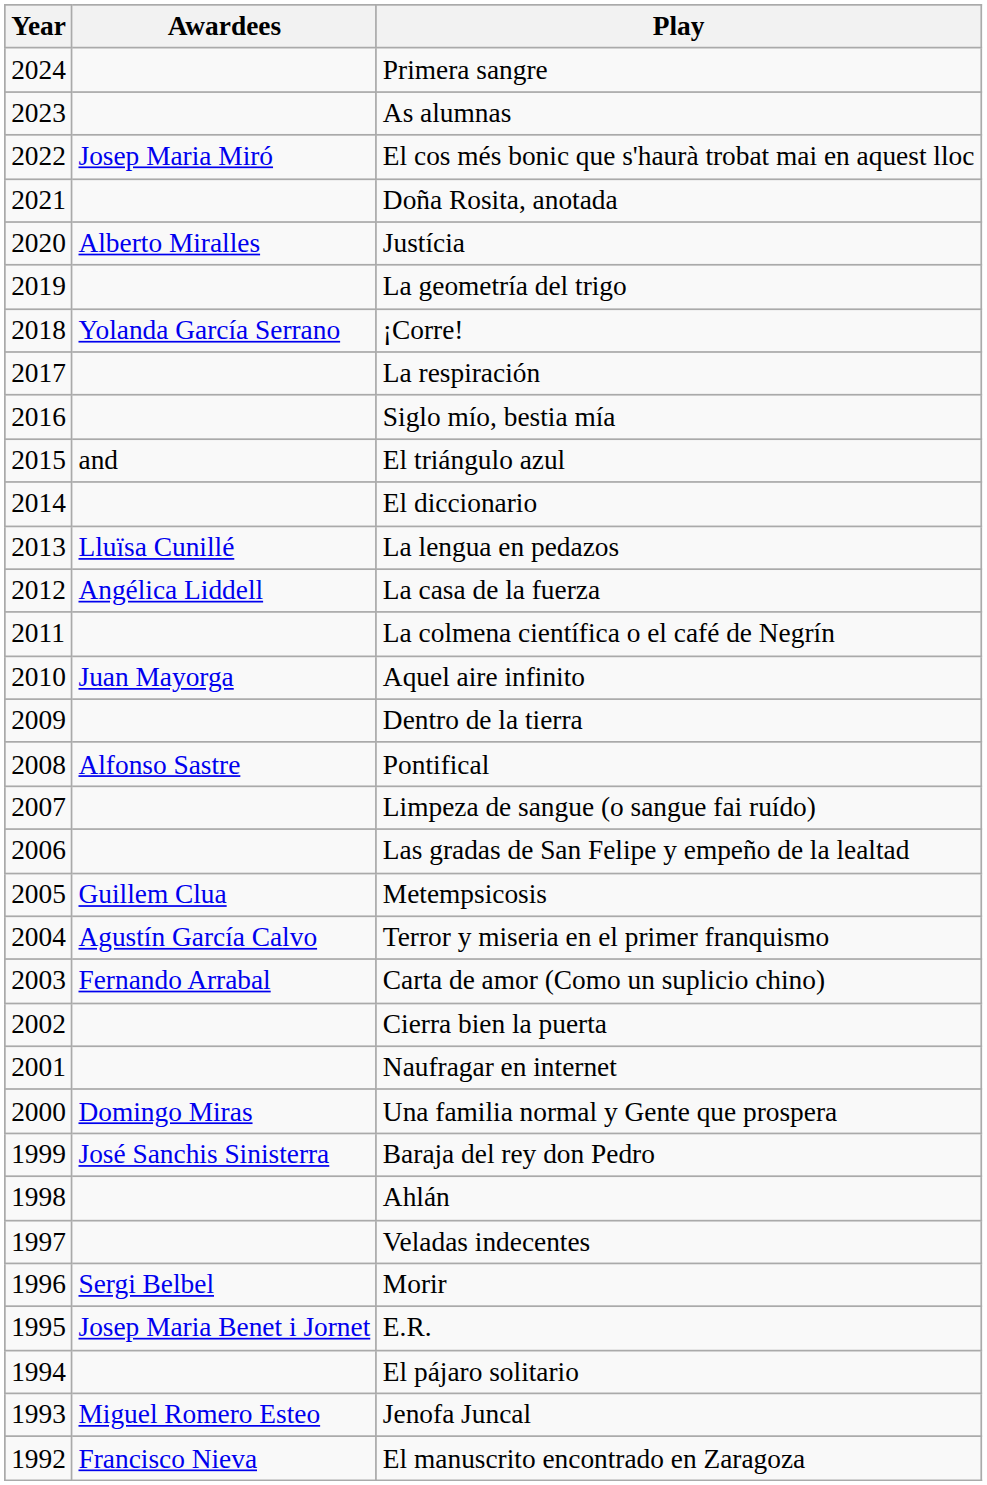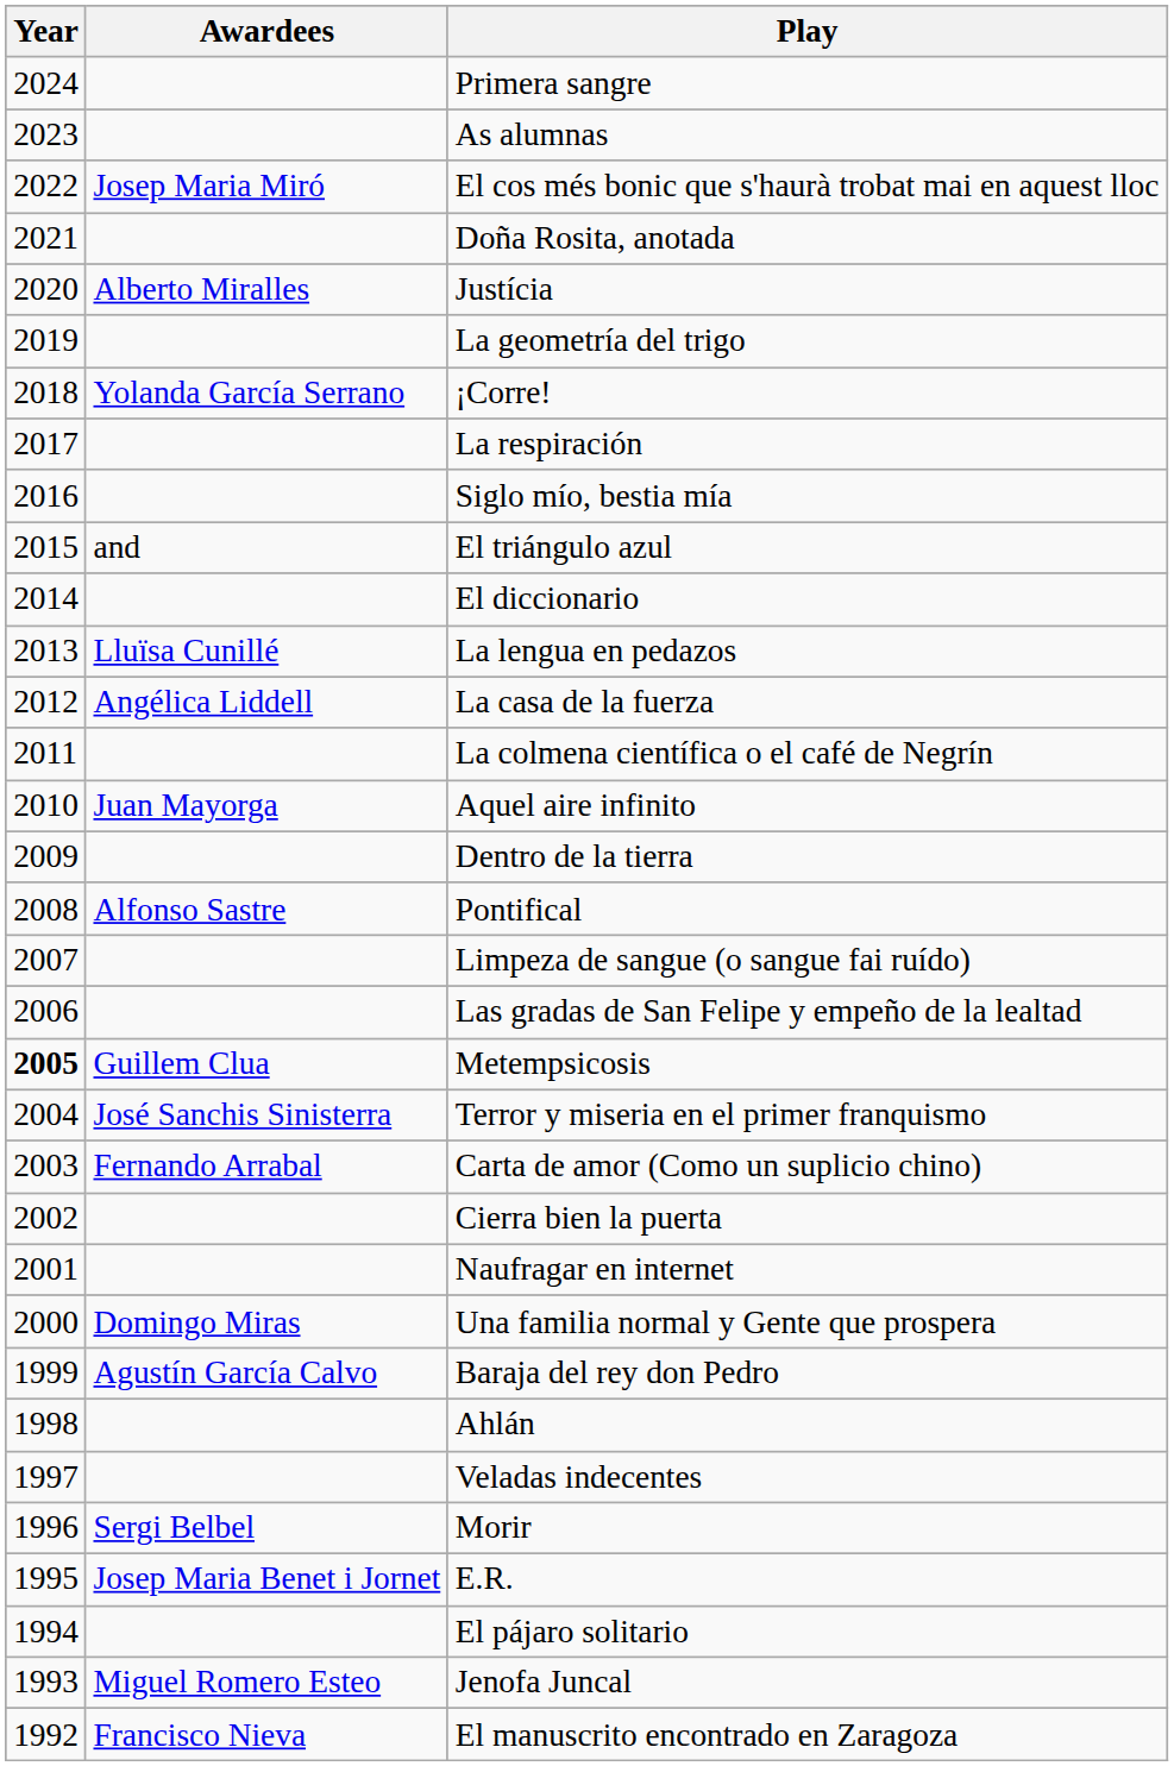 <table class="wikitable sortable">
 <tr>
 <th>Year</th>
 <th>Awardees</th>
 <th>Play</th>
 </tr>
 <tr>
 <td>2024</td>
 <td></td>
 <td>Primera sangre</td>
 </tr>
 <tr>
 <td>2023</td>
 <td></td>
 <td>As alumnas</td>
 </tr>
 <tr>
 <td>2022</td>
 <td><a href='#'>Josep Maria Miró</a></td>
 <td>El cos més bonic que s'haurà trobat mai en aquest lloc</td>
 </tr>
 <tr>
 <td>2021</td>
 <td></td>
 <td>Doña Rosita, anotada</td>
 </tr>
 <tr>
 <td>2020</td>
 <td><a href='#'>Alberto Miralles</a></td>
 <td>Justícia</td>
 </tr>
 <tr>
 <td>2019</td>
 <td></td>
 <td>La geometría del trigo</td>
 </tr>
 <tr>
 <td>2018</td>
 <td><a href='#'>Yolanda García Serrano</a></td>
 <td>¡Corre!</td>
 </tr>
 <tr>
 <td>2017</td>
 <td></td>
 <td>La respiración</td>
 </tr>
 <tr>
 <td>2016</td>
 <td></td>
 <td>Siglo mío, bestia mía</td>
 </tr>
 <tr>
 <td>2015</td>
 <td> and </td>
 <td>El triángulo azul</td>
 </tr>
 <tr>
 <td>2014</td>
 <td></td>
 <td>El diccionario</td>
 </tr>
 <tr>
 <td>2013</td>
 <td><a href='#'>Lluïsa Cunillé</a></td>
 <td>La lengua en pedazos</td>
 </tr>
 <tr>
 <td>2012</td>
 <td><a href='#'>Angélica Liddell</a></td>
 <td>La casa de la fuerza</td>
 </tr>
 <tr>
 <td>2011</td>
 <td></td>
 <td>La colmena científica o el café de Negrín</td>
 </tr>
 <tr>
 <td>2010</td>
 <td><a href='#'>Juan Mayorga</a></td>
 <td>Aquel aire infinito</td>
 </tr>
 <tr>
 <td>2009</td>
 <td></td>
 <td>Dentro de la tierra</td>
 </tr>
 <tr>
 <td>2008</td>
 <td><a href='#'>Alfonso Sastre</a></td>
 <td>Pontifical</td>
 </tr>
 <tr>
 <td>2007</td>
 <td></td>
 <td>Limpeza de sangue (o sangue fai ruído)</td>
 </tr>
 <tr>
 <td>2006</td>
 <td></td>
 <td>Las gradas de San Felipe y empeño de la lealtad</td>
 </tr>
 <tr>
-<td>2005</td>
+<td><strong>2005</strong></td>
 <td><a href='#'>Guillem Clua</a></td>
 <td>Metempsicosis</td>
 </tr>
 <tr>
 <td>2004</td>
-<td><a href='#'>Agustín García Calvo</a></td>
+<td><a href='#'>José Sanchis Sinisterra</a></td>
 <td>Terror y miseria en el primer franquismo</td>
 </tr>
 <tr>
 <td>2003</td>
 <td><a href='#'>Fernando Arrabal</a></td>
 <td>Carta de amor (Como un suplicio chino)</td>
 </tr>
 <tr>
 <td>2002</td>
 <td></td>
 <td>Cierra bien la puerta</td>
 </tr>
 <tr>
 <td>2001</td>
 <td></td>
 <td>Naufragar en internet</td>
 </tr>
 <tr>
 <td>2000</td>
 <td><a href='#'>Domingo Miras</a></td>
 <td>Una familia normal y Gente que prospera</td>
 </tr>
 <tr>
 <td>1999</td>
-<td><a href='#'>José Sanchis Sinisterra</a></td>
+<td><a href='#'>Agustín García Calvo</a></td>
 <td>Baraja del rey don Pedro</td>
 </tr>
 <tr>
 <td>1998</td>
 <td></td>
 <td>Ahlán</td>
 </tr>
 <tr>
 <td>1997</td>
 <td></td>
 <td>Veladas indecentes</td>
 </tr>
 <tr>
 <td>1996</td>
 <td><a href='#'>Sergi Belbel</a></td>
 <td>Morir</td>
 </tr>
 <tr>
 <td>1995</td>
 <td><a href='#'>Josep Maria Benet i Jornet</a></td>
 <td>E.R.</td>
 </tr>
 <tr>
 <td>1994</td>
 <td></td>
 <td>El pájaro solitario</td>
 </tr>
 <tr>
 <td>1993</td>
 <td><a href='#'>Miguel Romero Esteo</a></td>
 <td>Jenofa Juncal</td>
 </tr>
 <tr>
 <td>1992</td>
 <td><a href='#'>Francisco Nieva</a></td>
 <td>El manuscrito encontrado en Zaragoza</td>
 </tr>
 <tr>
 </tr>
 </table>
